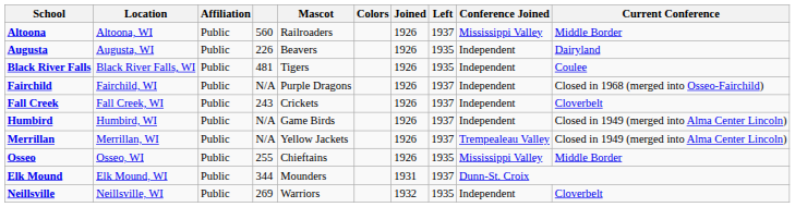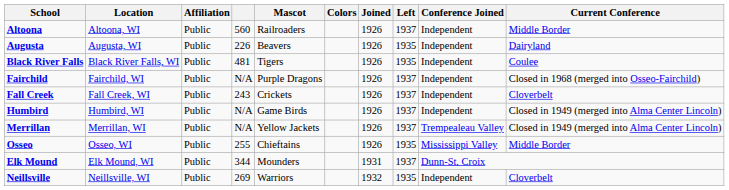 <table class="wikitable sortable">
 <tr>
 <th>School</th>
 <th>Location</th>
 <th>Affiliation</th>
 <th></th>
 <th>Mascot</th>
 <th>Colors</th>
 <th>Joined</th>
 <th>Left</th>
 <th>Conference Joined</th>
 <th>Current Conference</th>
 </tr>
 <tr>
 <td><a href='#'><strong>Altoona</strong></a></td>
 <td><a href='#'>Altoona, WI</a></td>
 <td>Public</td>
 <td>560</td>
 <td>Railroaders</td>
 <td> </td>
 <td>1926</td>
 <td>1937</td>
-<td><a href='#'>Mississippi Valley</a></td>
+<td>Independent</td>
 <td><a href='#'>Middle Border</a></td>
 </tr>
 <tr>
 <td><a href='#'><strong>Augusta</strong></a></td>
 <td><a href='#'>Augusta, WI</a></td>
 <td>Public</td>
 <td>226</td>
 <td>Beavers</td>
 <td> </td>
 <td>1926</td>
 <td>1935</td>
 <td>Independent</td>
 <td><a href='#'>Dairyland</a></td>
 </tr>
 <tr>
 <td><a href='#'><strong>Black River Falls</strong></a></td>
 <td><a href='#'>Black River Falls, WI</a></td>
 <td>Public</td>
 <td>481</td>
 <td>Tigers</td>
 <td> </td>
 <td>1926</td>
 <td>1935</td>
 <td>Independent</td>
 <td><a href='#'>Coulee</a></td>
 </tr>
 <tr>
 <td><a href='#'><strong>Fairchild</strong></a></td>
 <td><a href='#'>Fairchild, WI</a></td>
 <td>Public</td>
 <td>N/A</td>
 <td>Purple Dragons</td>
 <td> </td>
 <td>1926</td>
 <td>1937</td>
 <td>Independent</td>
 <td>Closed in 1968 (merged into <a href='#'>Osseo-Fairchild</a>)</td>
 </tr>
 <tr>
 <td><a href='#'><strong>Fall Creek</strong></a></td>
 <td><a href='#'>Fall Creek, WI</a></td>
 <td>Public</td>
 <td>243</td>
 <td>Crickets</td>
 <td> </td>
 <td>1926</td>
 <td>1937</td>
 <td>Independent</td>
 <td><a href='#'>Cloverbelt</a></td>
 </tr>
 <tr>
 <td><a href='#'><strong>Humbird</strong></a></td>
 <td><a href='#'>Humbird, WI</a></td>
 <td>Public</td>
 <td>N/A</td>
 <td>Game Birds</td>
 <td> </td>
 <td>1926</td>
 <td>1937</td>
 <td>Independent</td>
 <td>Closed in 1949 (merged into <a href='#'>Alma Center Lincoln</a>)</td>
 </tr>
 <tr>
 <td><a href='#'><strong>Merrillan</strong></a></td>
 <td><a href='#'>Merrillan, WI</a></td>
 <td>Public</td>
 <td>N/A</td>
 <td>Yellow Jackets</td>
 <td> </td>
 <td>1926</td>
 <td>1937</td>
 <td><a href='#'>Trempealeau Valley</a></td>
 <td>Closed in 1949 (merged into <a href='#'>Alma Center Lincoln</a>)</td>
 </tr>
 <tr>
 <td><a href='#'><strong>Osseo</strong></a></td>
 <td><a href='#'>Osseo, WI</a></td>
 <td>Public</td>
 <td>255</td>
 <td>Chieftains</td>
 <td> </td>
 <td>1926</td>
 <td>1935</td>
 <td><a href='#'>Mississippi Valley</a></td>
 <td><a href='#'>Middle Border</a></td>
 </tr>
 <tr>
 <td><a href='#'><strong>Elk Mound</strong></a></td>
 <td><a href='#'>Elk Mound, WI</a></td>
 <td>Public</td>
 <td>344</td>
 <td>Mounders</td>
 <td> </td>
 <td>1931</td>
 <td>1937</td>
 <td colspan="2"><a href='#'>Dunn-St. Croix</a></td>
 </tr>
 <tr>
 <td><a href='#'><strong>Neillsville</strong></a></td>
 <td><a href='#'>Neillsville, WI</a></td>
 <td>Public</td>
 <td>269</td>
 <td>Warriors</td>
 <td> </td>
 <td>1932</td>
 <td>1935</td>
 <td>Independent</td>
 <td><a href='#'>Cloverbelt</a></td>
 </tr>
 </table>
